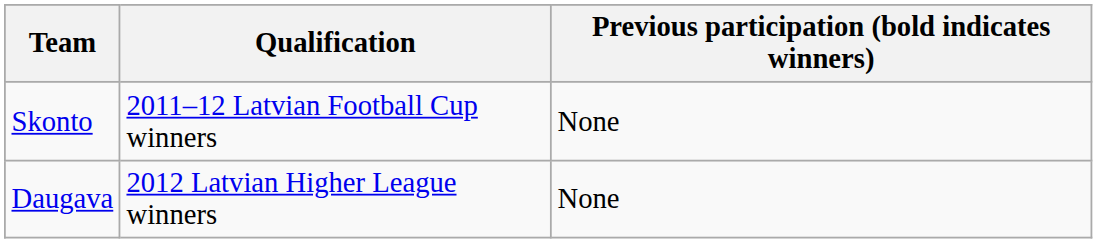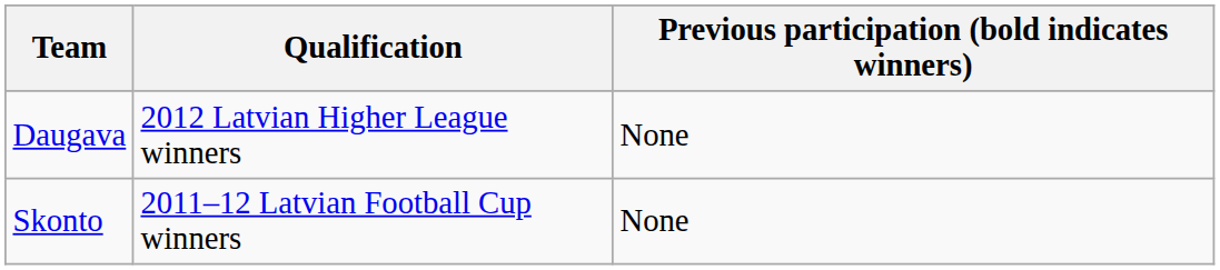 <table class="wikitable">
 <tr>
 <th>Team</th>
 <th>Qualification</th>
 <th>Previous participation (bold indicates winners)</th>
 </tr>
 <tr>
+<td> <a href='#'>Daugava</a></td>
+<td><a href='#'>2012 Latvian Higher League</a> winners</td>
+<td>None</td>
+</tr>
+<tr>
 <td> <a href='#'>Skonto</a></td>
 <td><a href='#'>2011–12 Latvian Football Cup</a> winners</td>
 <td>None</td>
 </tr>
-<tr>
-<td> <a href='#'>Daugava</a></td>
-<td><a href='#'>2012 Latvian Higher League</a> winners</td>
-<td>None</td>
-</tr>
 </table>
